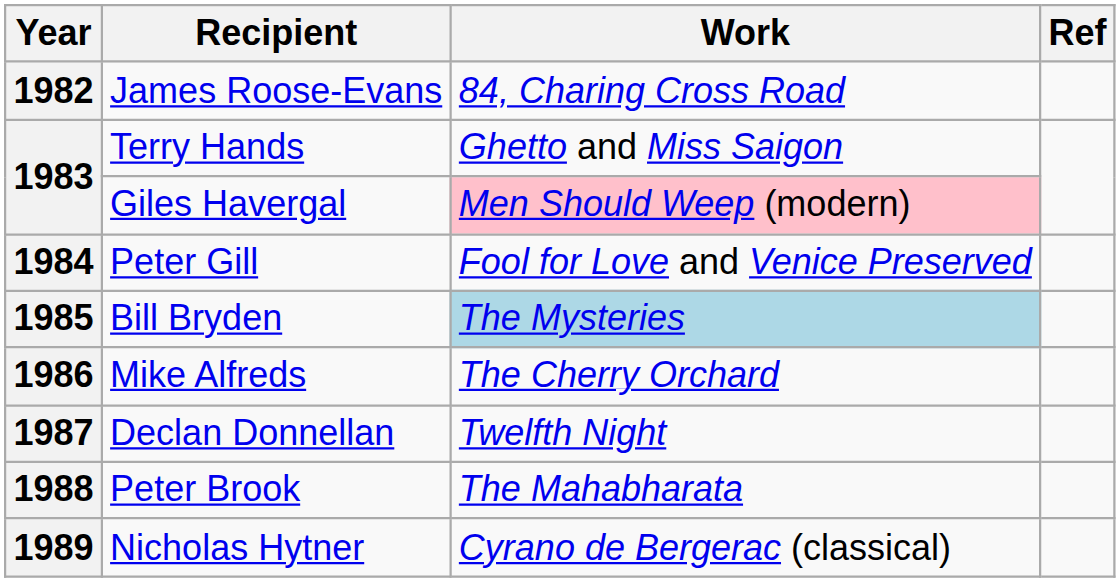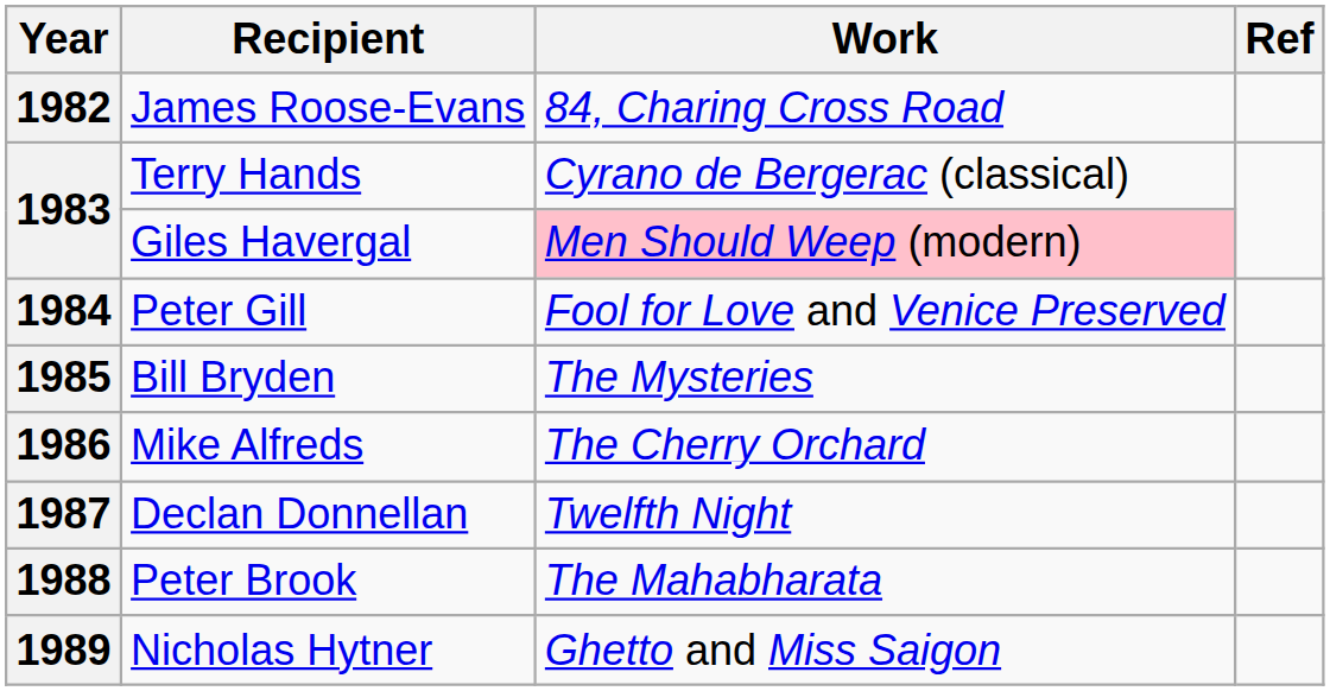 <table class="wikitable">
 <tr>
 <th>Year</th>
 <th>Recipient</th>
 <th>Work</th>
 <th>Ref</th>
 </tr>
 <tr>
 <th>1982</th>
 <td><a href='#'>James Roose-Evans</a></td>
 <td><em><a href='#'>84, Charing Cross Road</a></em></td>
 <td></td>
 </tr>
 <tr>
 <th rowspan="2">1983</th>
 <td><a href='#'>Terry Hands</a></td>
-<td><em><a href='#'>Ghetto</a></em> and <em><a href='#'>Miss Saigon</a></em></td>
+<td><em><a href='#'>Cyrano de Bergerac</a></em> (classical)</td>
 <td rowspan="2"></td>
 </tr>
 <tr>
 <td><a href='#'>Giles Havergal</a></td>
 <td style="background: pink;"><em><a href='#'>Men Should Weep</a></em> (modern)</td>
 </tr>
 <tr>
 <th>1984</th>
 <td><a href='#'>Peter Gill</a></td>
 <td><em><a href='#'>Fool for Love</a></em> and <em><a href='#'>Venice Preserved</a></em></td>
 <td></td>
 </tr>
 <tr>
 <th>1985</th>
 <td><a href='#'>Bill Bryden</a></td>
-<td style="background: lightblue;"><em><a href='#'>The Mysteries</a></em></td>
+<td><em><a href='#'>The Mysteries</a></em></td>
 <td></td>
 </tr>
 <tr>
 <th>1986</th>
 <td><a href='#'>Mike Alfreds</a></td>
 <td><em><a href='#'>The Cherry Orchard</a></em></td>
 <td></td>
 </tr>
 <tr>
 <th>1987</th>
 <td><a href='#'>Declan Donnellan</a></td>
 <td><em><a href='#'>Twelfth Night</a></em></td>
 <td></td>
 </tr>
 <tr>
 <th>1988</th>
 <td><a href='#'>Peter Brook</a></td>
 <td><em><a href='#'>The Mahabharata</a></em></td>
 <td></td>
 </tr>
 <tr>
 <th>1989</th>
 <td><a href='#'>Nicholas Hytner</a></td>
-<td><em><a href='#'>Cyrano de Bergerac</a></em> (classical)</td>
+<td><em><a href='#'>Ghetto</a></em> and <em><a href='#'>Miss Saigon</a></em></td>
 <td></td>
 </tr>
 </table>
